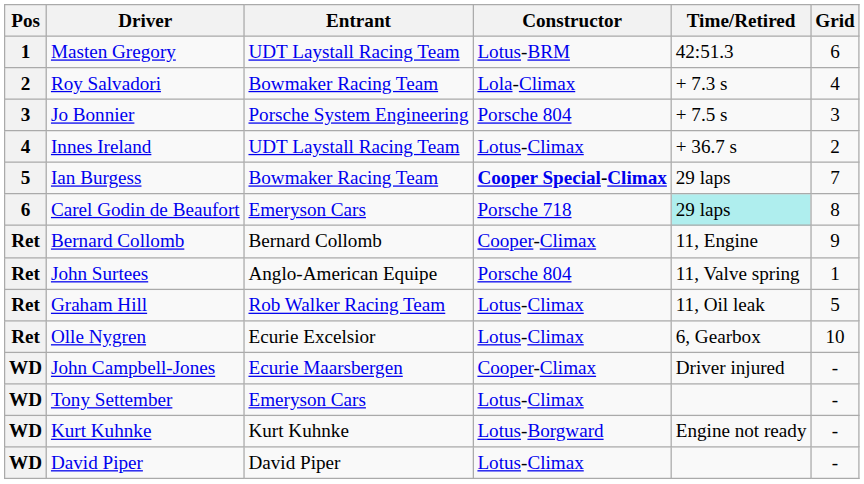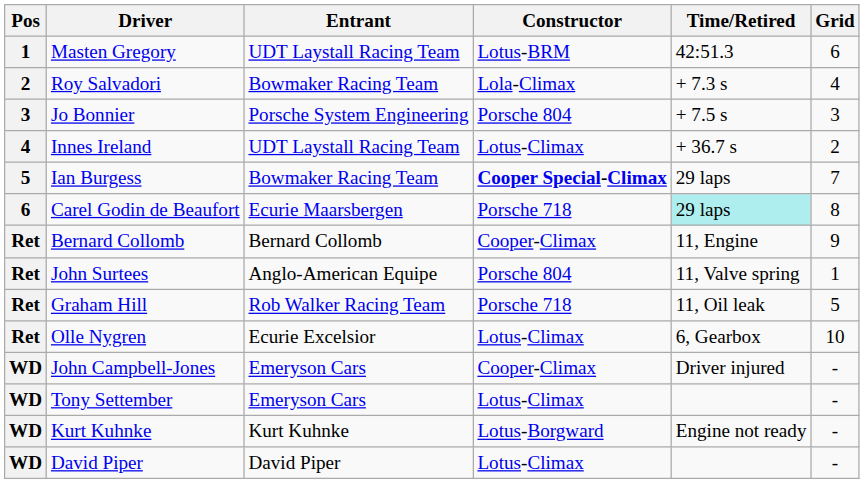 <table class="wikitable" style="font-size: 95%;">
 <tr>
 <th>Pos</th>
 <th>Driver</th>
 <th>Entrant</th>
 <th>Constructor</th>
 <th>Time/Retired</th>
 <th>Grid</th>
 </tr>
 <tr>
 <th>1</th>
 <td> <a href='#'>Masten Gregory</a></td>
 <td><a href='#'>UDT Laystall Racing Team</a></td>
 <td><a href='#'>Lotus</a>-<a href='#'>BRM</a></td>
 <td>42:51.3</td>
 <td style="text-align:center">6</td>
 </tr>
 <tr>
 <th>2</th>
 <td> <a href='#'>Roy Salvadori</a></td>
 <td><a href='#'>Bowmaker Racing Team</a></td>
 <td><a href='#'>Lola</a>-<a href='#'>Climax</a></td>
 <td>+ 7.3 s</td>
 <td style="text-align:center">4</td>
 </tr>
 <tr>
 <th>3</th>
 <td> <a href='#'>Jo Bonnier</a></td>
 <td><a href='#'>Porsche System Engineering</a></td>
 <td><a href='#'>Porsche 804</a></td>
 <td>+ 7.5 s</td>
 <td style="text-align:center">3</td>
 </tr>
 <tr>
 <th>4</th>
 <td> <a href='#'>Innes Ireland</a></td>
 <td><a href='#'>UDT Laystall Racing Team</a></td>
 <td><a href='#'>Lotus</a>-<a href='#'>Climax</a></td>
 <td>+ 36.7 s</td>
 <td style="text-align:center">2</td>
 </tr>
 <tr>
 <th>5</th>
 <td> <a href='#'>Ian Burgess</a></td>
 <td><a href='#'>Bowmaker Racing Team</a></td>
 <td><strong><a href='#'>Cooper Special</a>-<a href='#'>Climax</a></strong></td>
 <td>29 laps</td>
 <td style="text-align:center">7</td>
 </tr>
 <tr>
 <th>6</th>
 <td> <a href='#'>Carel Godin de Beaufort</a></td>
-<td><a href='#'>Emeryson Cars</a></td>
+<td><a href='#'>Ecurie Maarsbergen</a></td>
 <td><a href='#'>Porsche 718</a></td>
 <td style="background: paleturquoise;">29 laps</td>
 <td style="text-align:center">8</td>
 </tr>
 <tr>
 <th>Ret</th>
 <td> <a href='#'>Bernard Collomb</a></td>
 <td>Bernard Collomb</td>
 <td><a href='#'>Cooper</a>-<a href='#'>Climax</a></td>
 <td>11, Engine</td>
 <td style="text-align:center">9</td>
 </tr>
 <tr>
 <th>Ret</th>
 <td> <a href='#'>John Surtees</a></td>
 <td>Anglo-American Equipe</td>
 <td><a href='#'>Porsche 804</a></td>
 <td>11, Valve spring</td>
 <td style="text-align:center">1</td>
 </tr>
 <tr>
 <th>Ret</th>
 <td> <a href='#'>Graham Hill</a></td>
 <td><a href='#'>Rob Walker Racing Team</a></td>
-<td><a href='#'>Lotus</a>-<a href='#'>Climax</a></td>
+<td><a href='#'>Porsche 718</a></td>
 <td>11, Oil leak</td>
 <td style="text-align:center">5</td>
 </tr>
 <tr>
 <th>Ret</th>
 <td> <a href='#'>Olle Nygren</a></td>
 <td>Ecurie Excelsior</td>
 <td><a href='#'>Lotus</a>-<a href='#'>Climax</a></td>
 <td>6, Gearbox</td>
 <td style="text-align:center">10</td>
 </tr>
 <tr>
 <th>WD</th>
 <td> <a href='#'>John Campbell-Jones</a></td>
-<td><a href='#'>Ecurie Maarsbergen</a></td>
+<td><a href='#'>Emeryson Cars</a></td>
 <td><a href='#'>Cooper</a>-<a href='#'>Climax</a></td>
 <td>Driver injured</td>
 <td style="text-align:center">-</td>
 </tr>
 <tr>
 <th>WD</th>
 <td> <a href='#'>Tony Settember</a></td>
 <td><a href='#'>Emeryson Cars</a></td>
 <td><a href='#'>Lotus</a>-<a href='#'>Climax</a></td>
 <td></td>
 <td style="text-align:center">-</td>
 </tr>
 <tr>
 <th>WD</th>
 <td> <a href='#'>Kurt Kuhnke</a></td>
 <td>Kurt Kuhnke</td>
 <td><a href='#'>Lotus</a>-<a href='#'>Borgward</a></td>
 <td>Engine not ready</td>
 <td style="text-align:center">-</td>
 </tr>
 <tr>
 <th>WD</th>
 <td> <a href='#'>David Piper</a></td>
 <td>David Piper</td>
 <td><a href='#'>Lotus</a>-<a href='#'>Climax</a></td>
 <td></td>
 <td style="text-align:center">-</td>
 </tr>
 </table>
